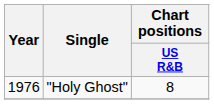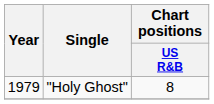 <table class="wikitable" style="text-align:center;">
 <tr>
 <th rowspan="2">Year</th>
 <th rowspan="2">Single</th>
 <th colspan="3">Chart positions</th>
 </tr>
 <tr style="font-size:smaller;">
 <th width="80"><a href='#'>US<br>R&B</a></th>
 </tr>
 <tr>
-<td rowspan="1">1976</td>
+<td rowspan="1">1979</td>
 <td align="left">"Holy Ghost"</td>
 <td>8</td>
 </tr>
 <tr>
 </tr>
 </table>
